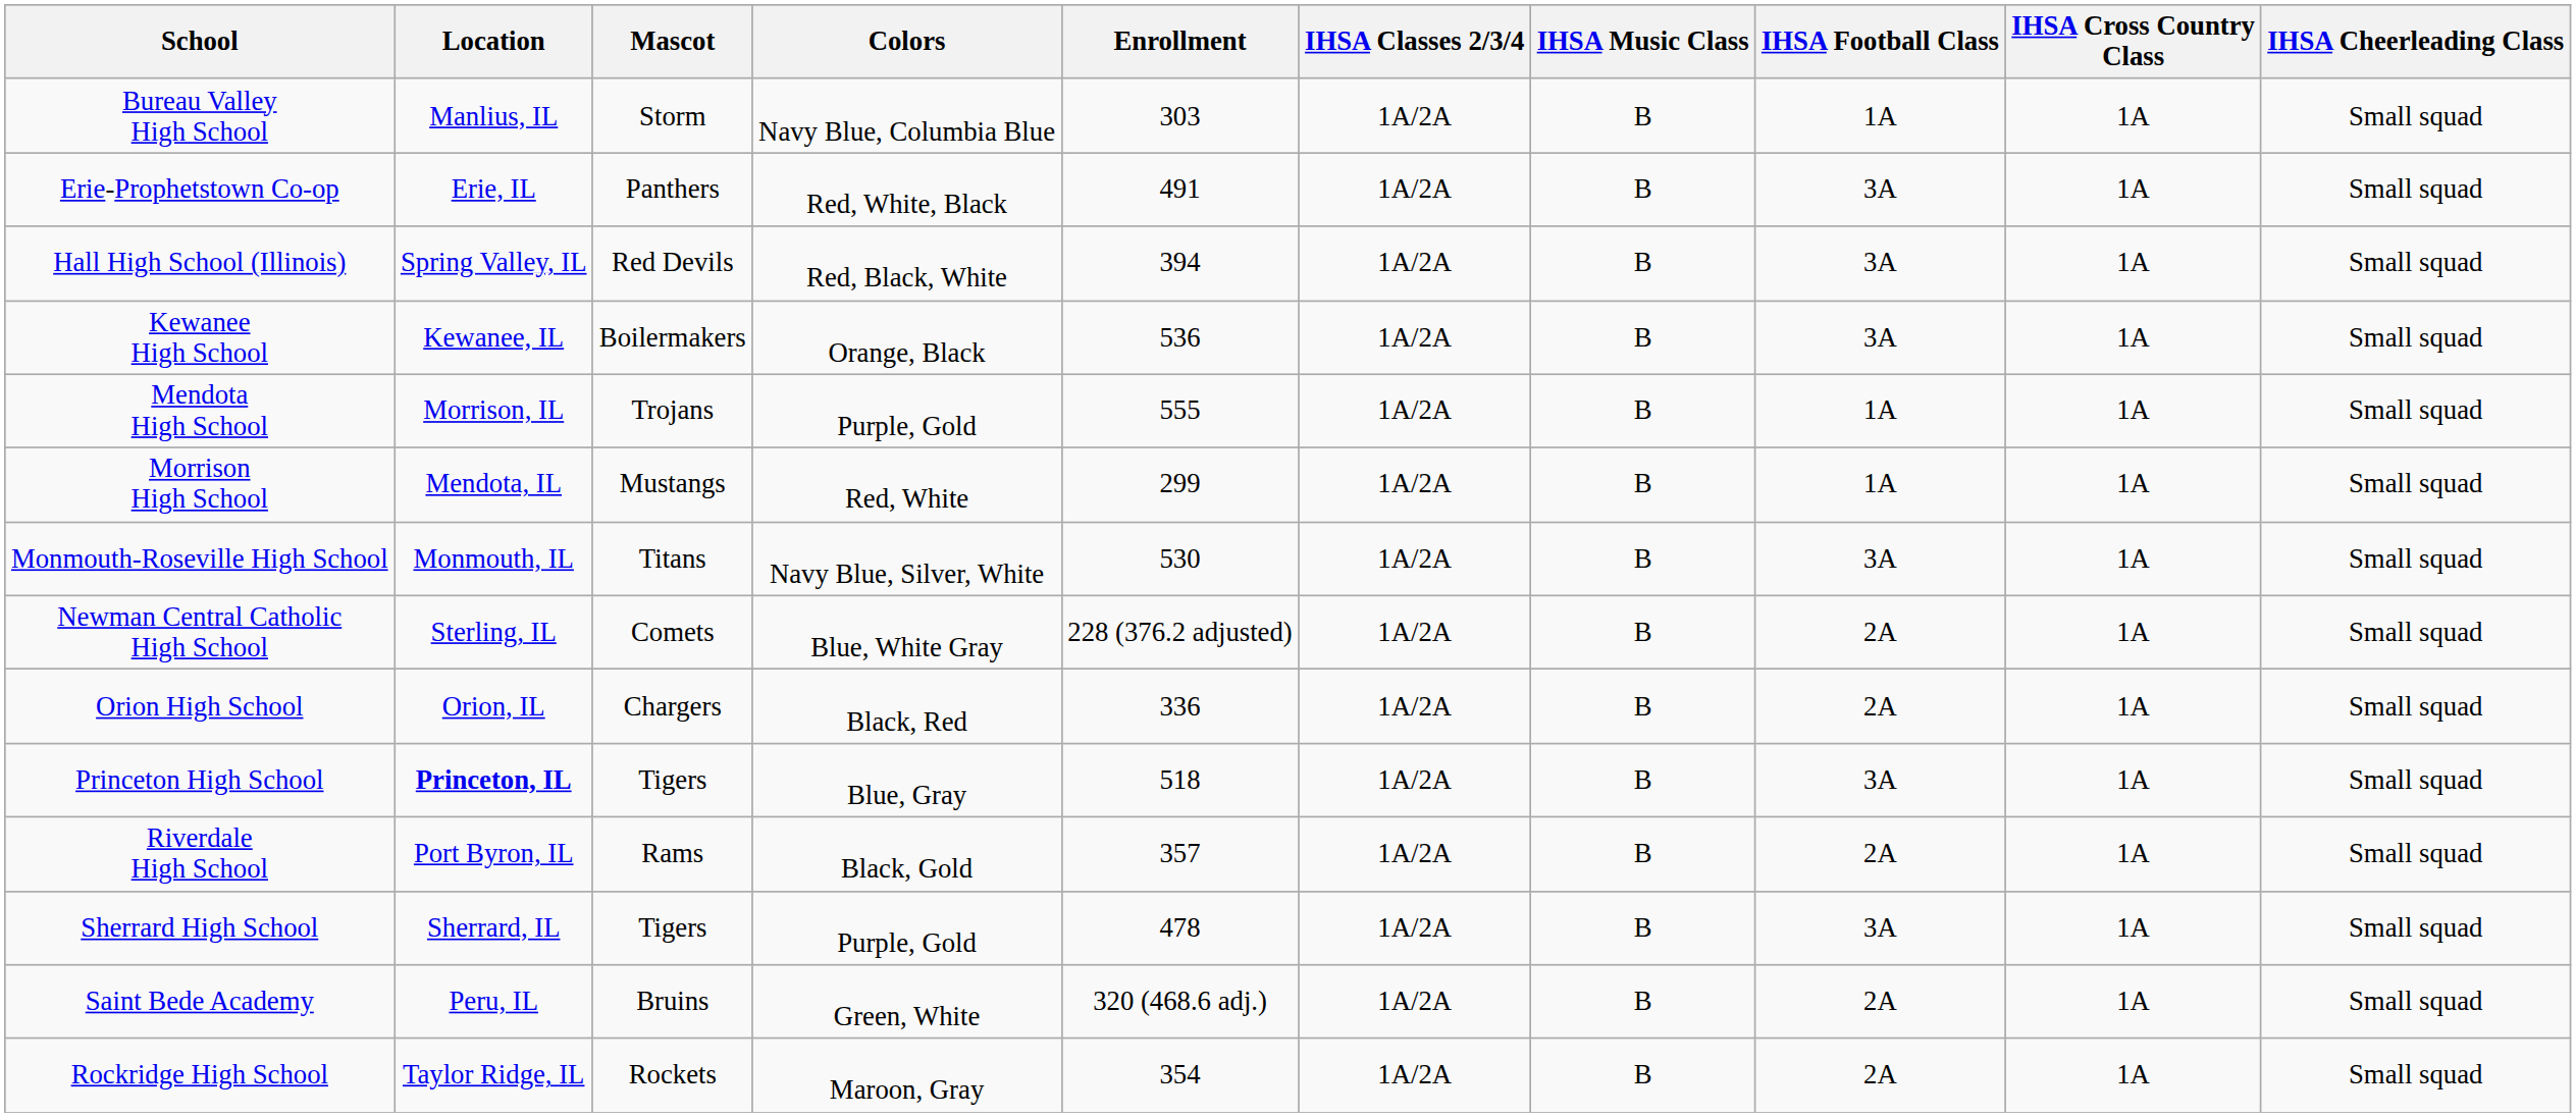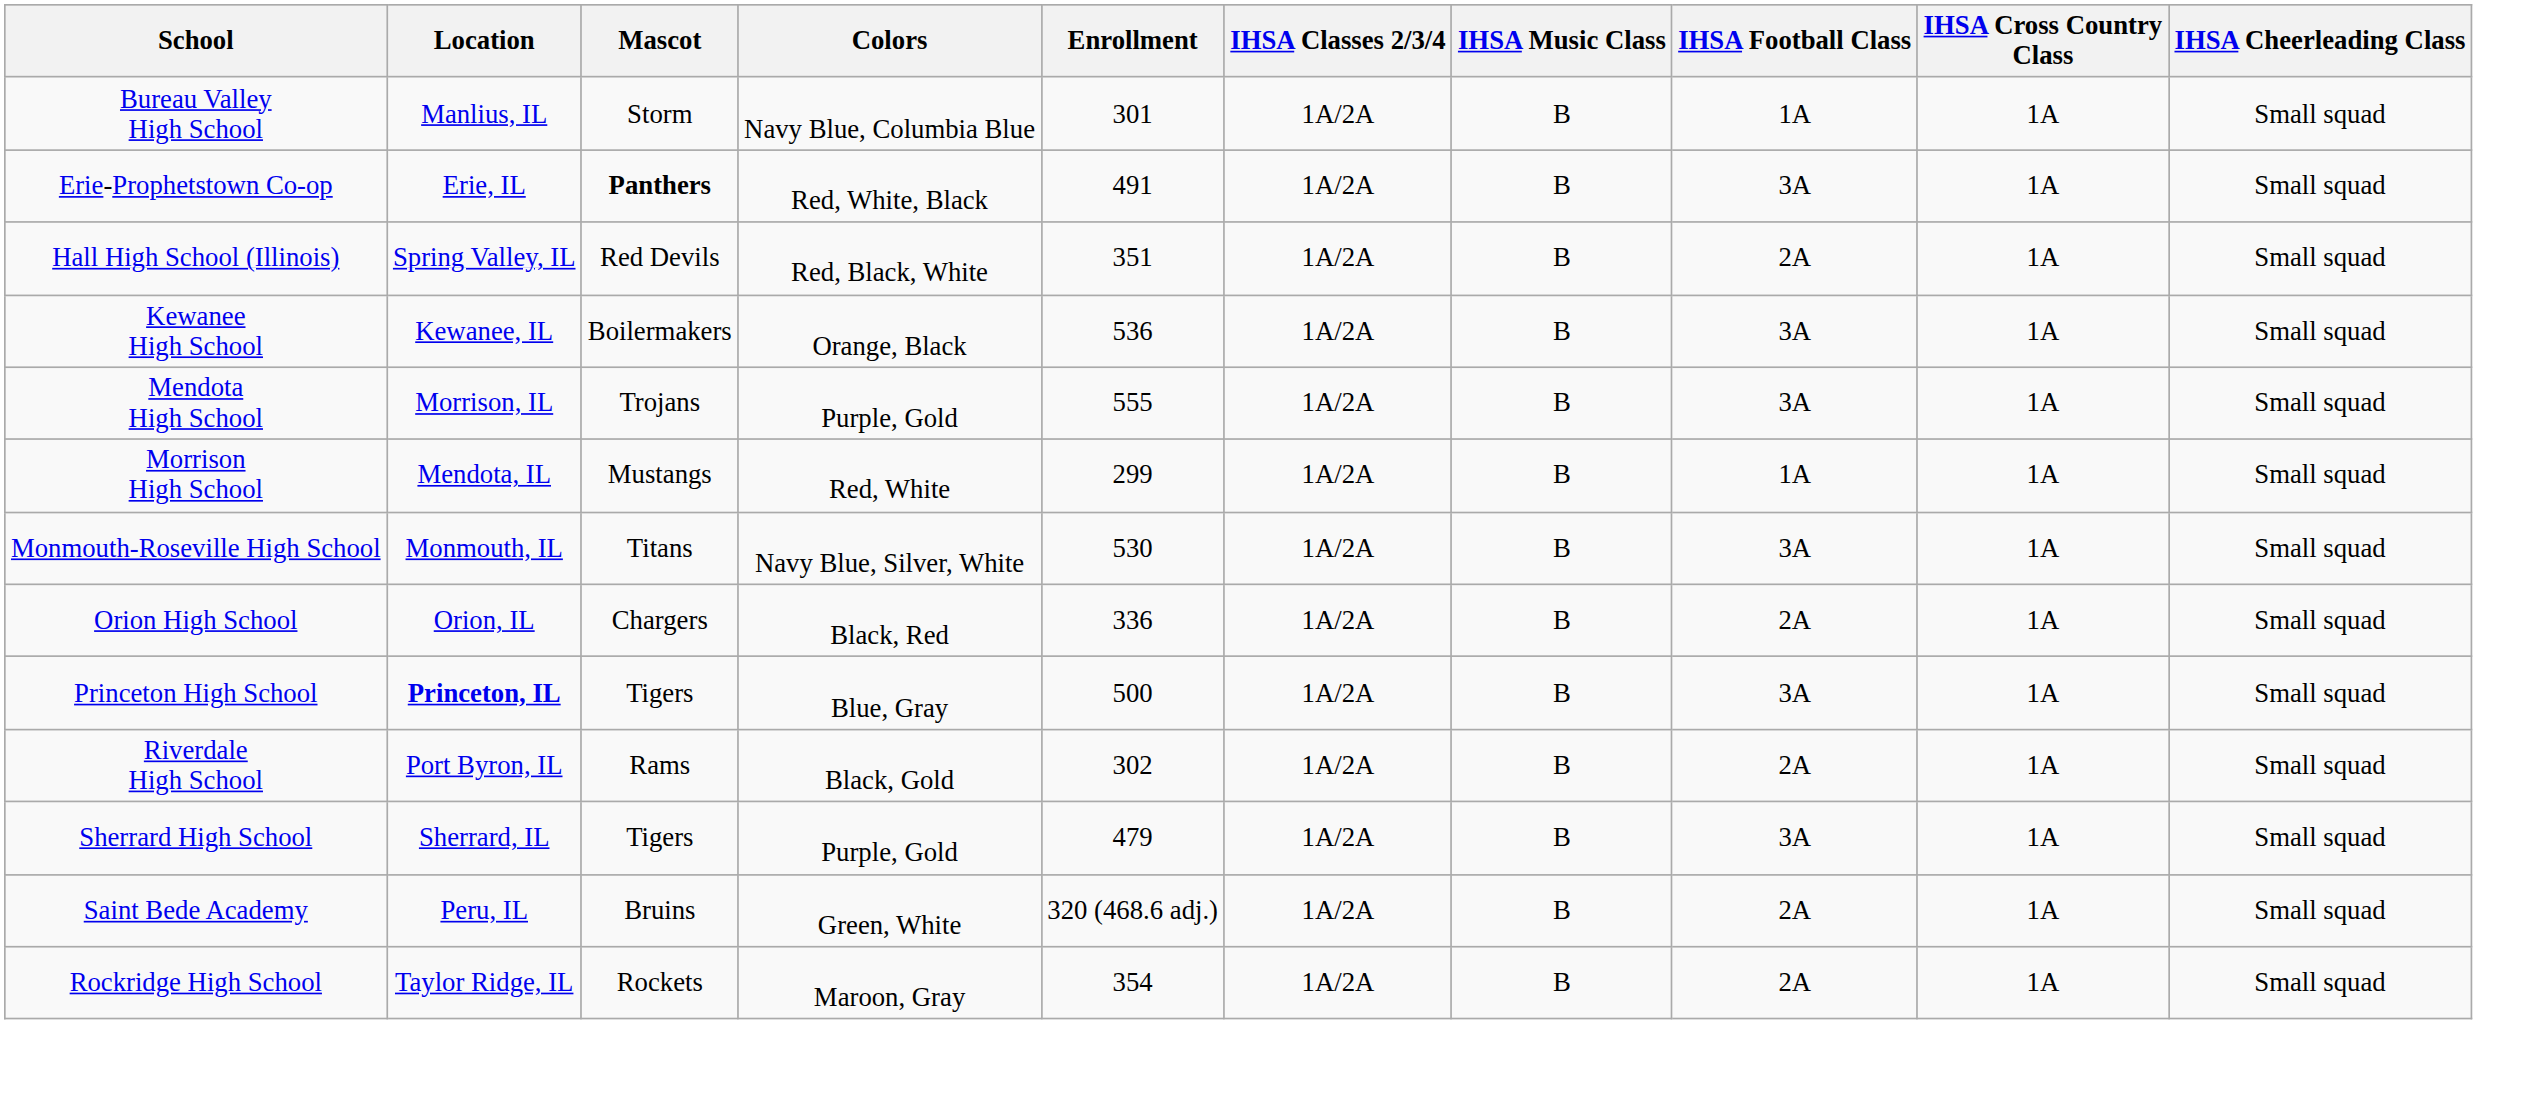 <table class="wikitable" style="text-align:center;">
 <tr>
 <th>School</th>
 <th>Location</th>
 <th>Mascot</th>
 <th>Colors</th>
 <th>Enrollment</th>
 <th><a href='#'>IHSA</a> Classes 2/3/4</th>
 <th><a href='#'>IHSA</a> Music Class</th>
 <th><a href='#'>IHSA</a> Football Class</th>
 <th><a href='#'>IHSA</a> Cross Country <br>Class</th>
 <th><a href='#'>IHSA</a> Cheerleading Class</th>
 </tr>
 <tr>
 <td><a href='#'>Bureau Valley<br>High School</a></td>
 <td><a href='#'>Manlius, IL</a></td>
 <td>Storm</td>
 <td> <br>Navy Blue, Columbia Blue</td>
-<td>303</td>
+<td>301</td>
 <td>1A/2A</td>
 <td>B</td>
 <td>1A</td>
 <td>1A</td>
 <td>Small squad</td>
 </tr>
 <tr>
 <td><a href='#'>Erie</a>-<a href='#'>Prophetstown Co-op</a></td>
 <td><a href='#'>Erie, IL</a></td>
-<td>Panthers</td>
+<td><strong>Panthers</strong></td>
 <td>  <br>Red, White, Black</td>
 <td>491</td>
 <td>1A/2A</td>
 <td>B</td>
 <td>3A</td>
 <td>1A</td>
 <td>Small squad</td>
 </tr>
 <tr>
 <td><a href='#'>Hall High School (Illinois)</a></td>
 <td><a href='#'>Spring Valley, IL</a></td>
 <td>Red Devils</td>
 <td>  <br>Red, Black, White</td>
-<td>394</td>
+<td>351</td>
 <td>1A/2A</td>
 <td>B</td>
-<td>3A</td>
+<td>2A</td>
 <td>1A</td>
 <td>Small squad</td>
 </tr>
 <tr>
 <td><a href='#'>Kewanee<br>High School</a></td>
 <td><a href='#'>Kewanee, IL</a></td>
 <td>Boilermakers</td>
 <td> <br>Orange, Black</td>
 <td>536</td>
 <td>1A/2A</td>
 <td>B</td>
 <td>3A</td>
 <td>1A</td>
 <td>Small squad</td>
 </tr>
 <tr>
 <td><a href='#'>Mendota<br>High School</a></td>
 <td><a href='#'>Morrison, IL</a></td>
 <td>Trojans</td>
 <td> <br>Purple, Gold</td>
 <td>555</td>
 <td>1A/2A</td>
 <td>B</td>
-<td>1A</td>
+<td>3A</td>
 <td>1A</td>
 <td>Small squad</td>
 </tr>
 <tr>
 <td><a href='#'>Morrison<br>High School</a></td>
 <td><a href='#'>Mendota, IL</a></td>
 <td>Mustangs</td>
 <td> <br>Red, White</td>
 <td>299</td>
 <td>1A/2A</td>
 <td>B</td>
 <td>1A</td>
 <td>1A</td>
 <td>Small squad</td>
 </tr>
 <tr>
 <td><a href='#'>Monmouth-Roseville High School</a></td>
 <td><a href='#'>Monmouth, IL</a></td>
 <td>Titans</td>
 <td>   <br>Navy Blue, Silver, White</td>
 <td>530</td>
 <td>1A/2A</td>
 <td>B</td>
 <td>3A</td>
 <td>1A</td>
 <td>Small squad</td>
 </tr>
 <tr>
-<td><a href='#'>Newman Central Catholic<br>High School</a></td>
-<td><a href='#'>Sterling, IL</a></td>
-<td>Comets</td>
-<td>  <br>Blue, White Gray</td>
-<td>228 (376.2 adjusted)</td>
-<td>1A/2A</td>
-<td>B</td>
-<td>2A</td>
-<td>1A</td>
-<td>Small squad</td>
-</tr>
-<tr>
 <td><a href='#'>Orion High School</a></td>
 <td><a href='#'>Orion, IL</a></td>
 <td>Chargers</td>
 <td> <br>Black, Red</td>
 <td>336</td>
 <td>1A/2A</td>
 <td>B</td>
 <td>2A</td>
 <td>1A</td>
 <td>Small squad</td>
 </tr>
 <tr>
 <td><a href='#'>Princeton High School</a></td>
 <td><strong><a href='#'>Princeton, IL</a></strong></td>
 <td>Tigers</td>
 <td> <br>Blue, Gray</td>
-<td>518</td>
+<td>500</td>
 <td>1A/2A</td>
 <td>B</td>
 <td>3A</td>
 <td>1A</td>
 <td>Small squad</td>
 </tr>
 <tr>
 <td><a href='#'>Riverdale<br>High School</a></td>
 <td><a href='#'>Port Byron, IL</a></td>
 <td>Rams</td>
 <td> <br>Black, Gold</td>
-<td>357</td>
+<td>302</td>
 <td>1A/2A</td>
 <td>B</td>
 <td>2A</td>
 <td>1A</td>
 <td>Small squad</td>
 </tr>
 <tr>
 <td><a href='#'>Sherrard High School</a></td>
 <td><a href='#'>Sherrard, IL</a></td>
 <td>Tigers</td>
 <td> <br>Purple, Gold</td>
-<td>478</td>
+<td>479</td>
 <td>1A/2A</td>
 <td>B</td>
 <td>3A</td>
 <td>1A</td>
 <td>Small squad</td>
 </tr>
 <tr |->
 <td><a href='#'>Saint Bede Academy</a></td>
 <td><a href='#'>Peru, IL</a></td>
 <td>Bruins</td>
 <td> <br>Green, White</td>
 <td>320 (468.6 adj.)</td>
 <td>1A/2A</td>
 <td>B</td>
 <td>2A</td>
 <td>1A</td>
 <td>Small squad</td>
 </tr>
 <tr>
 <td><a href='#'>Rockridge High School</a></td>
 <td><a href='#'>Taylor Ridge, IL</a></td>
 <td>Rockets</td>
 <td> <br>Maroon, Gray</td>
 <td>354</td>
 <td>1A/2A</td>
 <td>B</td>
 <td>2A</td>
 <td>1A</td>
 <td>Small squad</td>
 </tr>
 </table>
